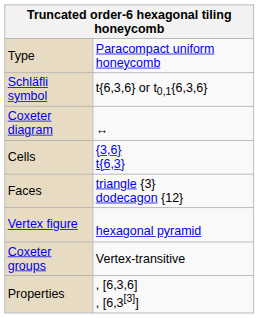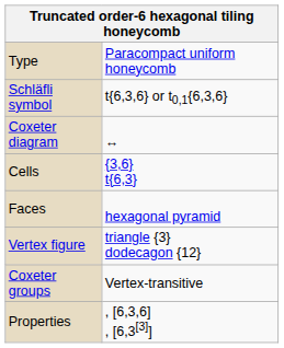 <table class="wikitable" align="right" style="margin-left:10px" width="320">
 <tr>
 <th bgcolor=#e7dcc3 colspan=2>Truncated order-6 hexagonal tiling honeycomb</th>
 </tr>
 <tr>
 <td bgcolor=#e7dcc3>Type</td>
 <td><a href='#'>Paracompact uniform honeycomb</a></td>
 </tr>
 <tr>
 <td bgcolor=#e7dcc3><a href='#'>Schläfli symbol</a></td>
 <td>t{6,3,6} or t<sub>0,1</sub>{6,3,6}</td>
 </tr>
 <tr>
 <td bgcolor=#e7dcc3><a href='#'>Coxeter diagram</a></td>
 <td><br> ↔ </td>
 </tr>
 <tr>
 <td bgcolor=#e7dcc3>Cells</td>
 <td><a href='#'>{3,6}</a> <br><a href='#'>t{6,3}</a> </td>
 </tr>
 <tr>
 <td bgcolor=#e7dcc3>Faces</td>
-<td><a href='#'>triangle</a> {3}<br><a href='#'>dodecagon</a> {12}</td>
+<td><br><a href='#'>hexagonal pyramid</a></td>
 </tr>
 <tr>
 <td bgcolor=#e7dcc3><a href='#'>Vertex figure</a></td>
-<td><br><a href='#'>hexagonal pyramid</a></td>
+<td><a href='#'>triangle</a> {3}<br><a href='#'>dodecagon</a> {12}</td>
 </tr>
 <tr>
 <td bgcolor=#e7dcc3><a href='#'>Coxeter groups</a></td>
 <td>Vertex-transitive</td>
 </tr>
 <tr>
 <td bgcolor=#e7dcc3>Properties</td>
 <td>, [6,3,6]<br>, [6,3<sup>[3]</sup>]</td>
 </tr>
 </table>
